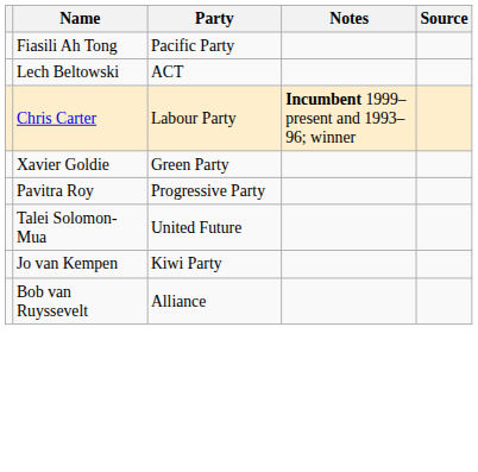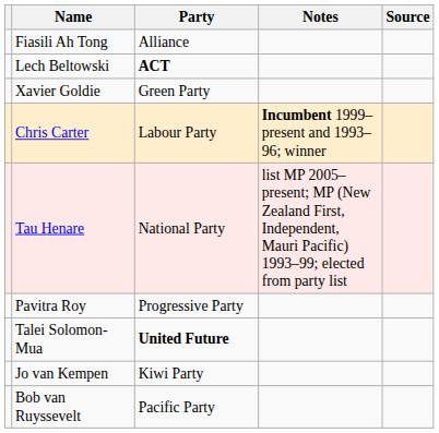 <table class="wikitable" width="70%" style="font-size:95%;">
 <tr>
 <th width=1%></th>
 <th width=30%>Name</th>
 <th width=30%>Party</th>
 <th width=30%>Notes</th>
 <th width=9%>Source</th>
 </tr>
 <tr -->
 <td bgcolor=></td>
 <td>Fiasili Ah Tong</td>
-<td>Pacific Party</td>
+<td>Alliance</td>
 <td></td>
 <td></td>
 </tr>
 <tr -->
 <td bgcolor=></td>
 <td>Lech Beltowski</td>
-<td>ACT</td>
+<td><strong>ACT</strong></td>
+<td></td>
+<td></td>
+</tr>
+<tr -->
+<td bgcolor=></td>
+<td>Xavier Goldie</td>
+<td>Green Party</td>
 <td></td>
 <td></td>
 </tr>
 <tr ---- bgcolor=#FFEECC>
 <td bgcolor=></td>
 <td><a href='#'>Chris Carter</a></td>
 <td>Labour Party</td>
 <td><strong> Incumbent</strong> 1999–present and 1993–96; winner</td>
 <td></td>
 </tr>
-<tr -->
+<tr ---- bgcolor=#FFE8E8>
 <td bgcolor=></td>
-<td>Xavier Goldie</td>
-<td>Green Party</td>
-<td></td>
+<td><a href='#'>Tau Henare</a></td>
+<td>National Party</td>
+<td>list MP 2005–present; MP (New Zealand First, Independent, Mauri Pacific) 1993–99; elected from party list</td>
 <td></td>
 </tr>
 <tr -->
 <td bgcolor=></td>
 <td>Pavitra Roy</td>
 <td>Progressive Party</td>
 <td></td>
 <td></td>
 </tr>
 <tr -->
 <td bgcolor=></td>
 <td>Talei Solomon-Mua</td>
-<td>United Future</td>
+<td><strong>United Future</strong></td>
 <td></td>
 <td></td>
 </tr>
 <tr -->
 <td bgcolor=></td>
 <td>Jo van Kempen</td>
 <td>Kiwi Party</td>
 <td></td>
 <td></td>
 </tr>
 <tr -->
 <td bgcolor=></td>
 <td>Bob van Ruyssevelt</td>
-<td>Alliance</td>
+<td>Pacific Party</td>
 <td></td>
 <td></td>
 </tr>
 </table>
